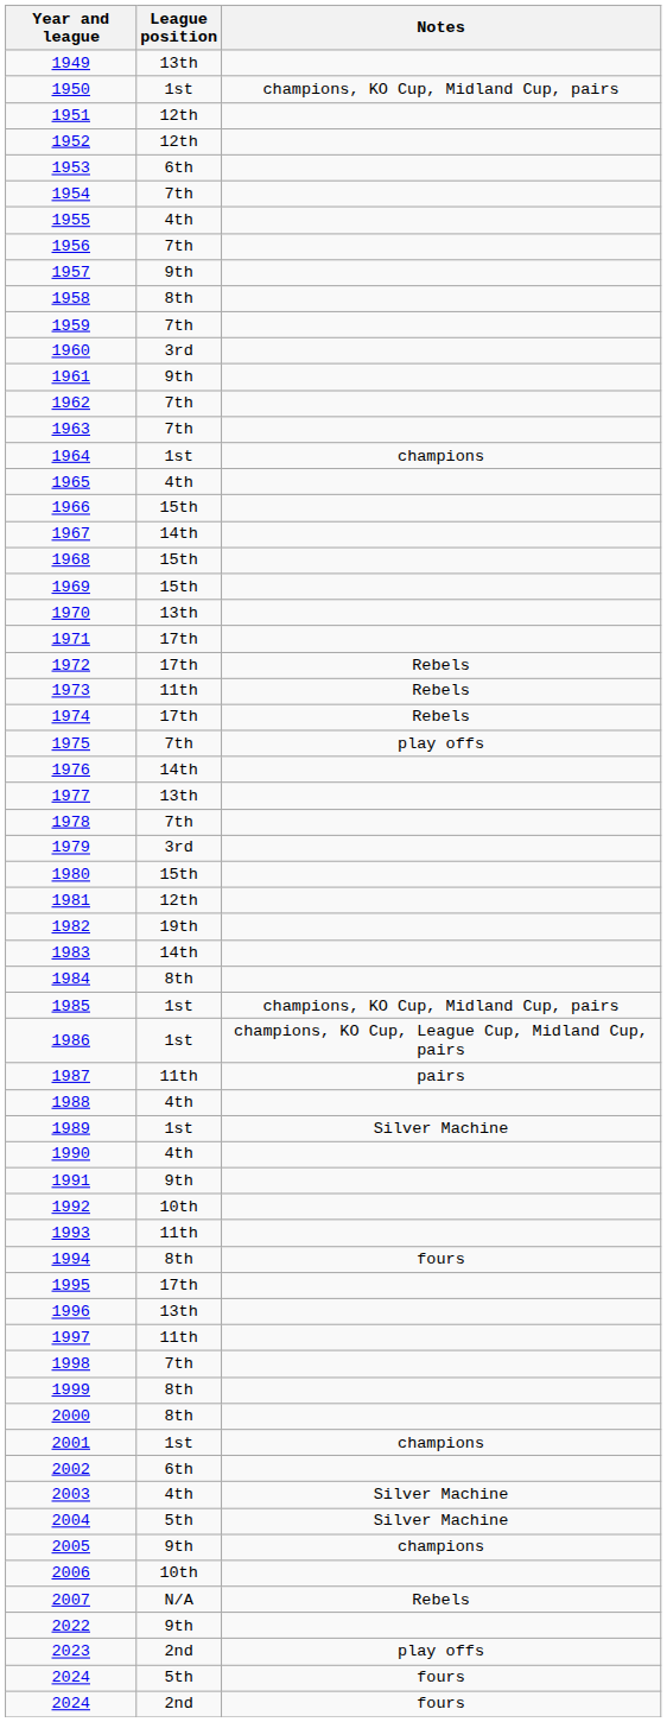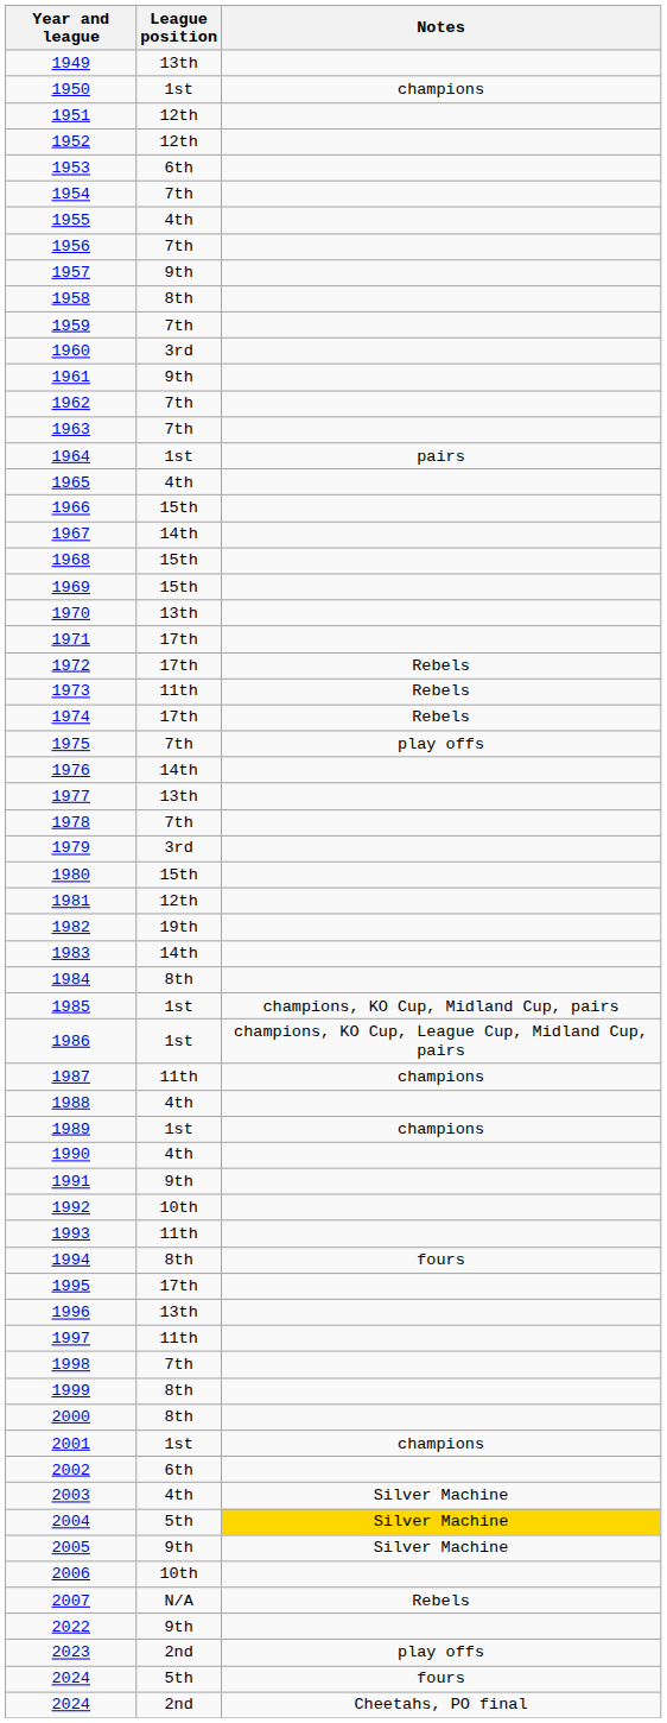 <table class="wikitable">
 <tr>
 <th width=100>Year and league</th>
 <th width=50>League position</th>
 <th width=350>Notes</th>
 </tr>
 <tr align=center>
 <td><a href='#'>1949</a></td>
 <td>13th</td>
 <td></td>
 </tr>
 <tr align=center>
 <td><a href='#'>1950</a></td>
 <td>1st</td>
-<td>champions, KO Cup, Midland Cup, pairs</td>
+<td>champions</td>
 </tr>
 <tr align=center>
 <td><a href='#'>1951</a></td>
 <td>12th</td>
 <td></td>
 </tr>
 <tr align=center>
 <td><a href='#'>1952</a></td>
 <td>12th</td>
 <td></td>
 </tr>
 <tr align=center>
 <td><a href='#'>1953</a></td>
 <td>6th</td>
 <td></td>
 </tr>
 <tr align=center>
 <td><a href='#'>1954</a></td>
 <td>7th</td>
 <td></td>
 </tr>
 <tr align=center>
 <td><a href='#'>1955</a></td>
 <td>4th</td>
 <td></td>
 </tr>
 <tr align=center>
 <td><a href='#'>1956</a></td>
 <td>7th</td>
 <td></td>
 </tr>
 <tr align=center>
 <td><a href='#'>1957</a></td>
 <td>9th</td>
 <td></td>
 </tr>
 <tr align=center>
 <td><a href='#'>1958</a></td>
 <td>8th</td>
 <td></td>
 </tr>
 <tr align=center>
 <td><a href='#'>1959</a></td>
 <td>7th</td>
 <td></td>
 </tr>
 <tr align=center>
 <td><a href='#'>1960</a></td>
 <td>3rd</td>
 <td></td>
 </tr>
 <tr align=center>
 <td><a href='#'>1961</a></td>
 <td>9th</td>
 <td></td>
 </tr>
 <tr align=center>
 <td><a href='#'>1962</a></td>
 <td>7th</td>
 <td></td>
 </tr>
 <tr align=center>
 <td><a href='#'>1963</a></td>
 <td>7th</td>
 <td></td>
 </tr>
 <tr align=center>
 <td><a href='#'>1964</a></td>
 <td>1st</td>
-<td>champions</td>
+<td>pairs</td>
 </tr>
 <tr align=center>
 <td><a href='#'>1965</a></td>
 <td>4th</td>
 <td></td>
 </tr>
 <tr align=center>
 <td><a href='#'>1966</a></td>
 <td>15th</td>
 <td></td>
 </tr>
 <tr align=center>
 <td><a href='#'>1967</a></td>
 <td>14th</td>
 <td></td>
 </tr>
 <tr align=center>
 <td><a href='#'>1968</a></td>
 <td>15th</td>
 <td></td>
 </tr>
 <tr align=center>
 <td><a href='#'>1969</a></td>
 <td>15th</td>
 <td></td>
 </tr>
 <tr align=center>
 <td><a href='#'>1970</a></td>
 <td>13th</td>
 <td></td>
 </tr>
 <tr align=center>
 <td><a href='#'>1971</a></td>
 <td>17th</td>
 <td></td>
 </tr>
 <tr align=center>
 <td><a href='#'>1972</a></td>
 <td>17th</td>
 <td>Rebels</td>
 </tr>
 <tr align=center>
 <td><a href='#'>1973</a></td>
 <td>11th</td>
 <td>Rebels</td>
 </tr>
 <tr align=center>
 <td><a href='#'>1974</a></td>
 <td>17th</td>
 <td>Rebels</td>
 </tr>
 <tr align=center>
 <td><a href='#'>1975</a></td>
 <td>7th</td>
 <td>play offs</td>
 </tr>
 <tr align=center>
 <td><a href='#'>1976</a></td>
 <td>14th</td>
 <td></td>
 </tr>
 <tr align=center>
 <td><a href='#'>1977</a></td>
 <td>13th</td>
 <td></td>
 </tr>
 <tr align=center>
 <td><a href='#'>1978</a></td>
 <td>7th</td>
 <td></td>
 </tr>
 <tr align=center>
 <td><a href='#'>1979</a></td>
 <td>3rd</td>
 <td></td>
 </tr>
 <tr align=center>
 <td><a href='#'>1980</a></td>
 <td>15th</td>
 <td></td>
 </tr>
 <tr align=center>
 <td><a href='#'>1981</a></td>
 <td>12th</td>
 <td></td>
 </tr>
 <tr align=center>
 <td><a href='#'>1982</a></td>
 <td>19th</td>
 <td></td>
 </tr>
 <tr align=center>
 <td><a href='#'>1983</a></td>
 <td>14th</td>
 <td></td>
 </tr>
 <tr align=center>
 <td><a href='#'>1984</a></td>
 <td>8th</td>
 <td></td>
 </tr>
 <tr align=center>
 <td><a href='#'>1985</a></td>
 <td>1st</td>
 <td>champions, KO Cup, Midland Cup, pairs</td>
 </tr>
 <tr align=center>
 <td><a href='#'>1986</a></td>
 <td>1st</td>
 <td>champions, KO Cup, League Cup, Midland Cup, pairs</td>
 </tr>
 <tr align=center>
 <td><a href='#'>1987</a></td>
 <td>11th</td>
-<td>pairs</td>
+<td>champions</td>
 </tr>
 <tr align=center>
 <td><a href='#'>1988</a></td>
 <td>4th</td>
 <td></td>
 </tr>
 <tr align=center>
 <td><a href='#'>1989</a></td>
 <td>1st</td>
-<td>Silver Machine</td>
+<td>champions</td>
 </tr>
 <tr align=center>
 <td><a href='#'>1990</a></td>
 <td>4th</td>
 <td></td>
 </tr>
 <tr align=center>
 <td><a href='#'>1991</a></td>
 <td>9th</td>
 <td></td>
 </tr>
 <tr align=center>
 <td><a href='#'>1992</a></td>
 <td>10th</td>
 <td></td>
 </tr>
 <tr align=center>
 <td><a href='#'>1993</a></td>
 <td>11th</td>
 <td></td>
 </tr>
 <tr align=center>
 <td><a href='#'>1994</a></td>
 <td>8th</td>
 <td>fours</td>
 </tr>
 <tr align=center>
 <td><a href='#'>1995</a></td>
 <td>17th</td>
 <td></td>
 </tr>
 <tr align=center>
 <td><a href='#'>1996</a></td>
 <td>13th</td>
 <td></td>
 </tr>
 <tr align=center>
 <td><a href='#'>1997</a></td>
 <td>11th</td>
 <td></td>
 </tr>
 <tr align=center>
 <td><a href='#'>1998</a></td>
 <td>7th</td>
 <td></td>
 </tr>
 <tr align=center>
 <td><a href='#'>1999</a></td>
 <td>8th</td>
 <td></td>
 </tr>
 <tr align=center>
 <td><a href='#'>2000</a></td>
 <td>8th</td>
 <td></td>
 </tr>
 <tr align=center>
 <td><a href='#'>2001</a></td>
 <td>1st</td>
 <td>champions</td>
 </tr>
 <tr align=center>
 <td><a href='#'>2002</a></td>
 <td>6th</td>
 <td></td>
 </tr>
 <tr align=center>
 <td><a href='#'>2003</a></td>
 <td>4th</td>
 <td>Silver Machine</td>
 </tr>
 <tr align=center>
 <td><a href='#'>2004</a></td>
 <td>5th</td>
-<td>Silver Machine</td>
+<td style="background: gold;">Silver Machine</td>
 </tr>
 <tr align=center>
 <td><a href='#'>2005</a></td>
 <td>9th</td>
-<td>champions</td>
+<td>Silver Machine</td>
 </tr>
 <tr align=center>
 <td><a href='#'>2006</a></td>
 <td>10th</td>
 <td></td>
 </tr>
 <tr align=center>
 <td><a href='#'>2007</a></td>
 <td>N/A</td>
 <td>Rebels</td>
 </tr>
 <tr align=center>
 <td><a href='#'>2022</a></td>
 <td>9th</td>
 <td></td>
 </tr>
 <tr align=center>
 <td><a href='#'>2023</a></td>
 <td>2nd</td>
 <td>play offs</td>
 </tr>
 <tr align=center>
 <td><a href='#'>2024</a></td>
 <td>5th</td>
 <td>fours</td>
 </tr>
 <tr align=center>
 <td><a href='#'>2024</a></td>
 <td>2nd</td>
-<td>fours</td>
+<td>Cheetahs, PO final</td>
 </tr>
 </table>
